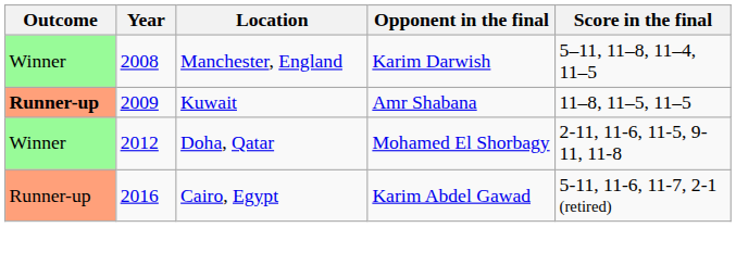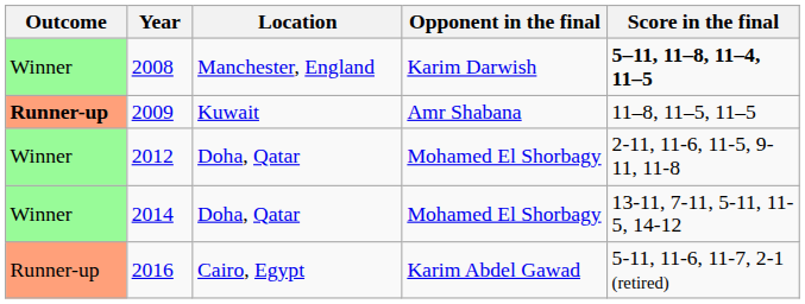 <table class="sortable wikitable">
 <tr>
 <th width="100">Outcome</th>
 <th width="50">Year</th>
 <th width="200">Location</th>
 <th width="200">Opponent in the final</th>
 <th width="200">Score in the final</th>
 </tr>
 <tr>
 <td bgcolor="98FB98">Winner</td>
 <td><a href='#'>2008</a></td>
 <td><a href='#'>Manchester</a>, <a href='#'>England</a></td>
 <td>   <a href='#'>Karim Darwish</a></td>
-<td>5–11, 11–8, 11–4, 11–5</td>
+<td><strong>5–11, 11–8, 11–4, 11–5</strong></td>
 </tr>
 <tr>
 <td bgcolor="ffa07a"><strong>Runner-up</strong></td>
 <td><a href='#'>2009</a></td>
 <td><a href='#'>Kuwait</a></td>
 <td>   <a href='#'>Amr Shabana</a></td>
 <td>11–8, 11–5, 11–5</td>
 </tr>
 <tr>
 <td bgcolor="98FB98">Winner</td>
 <td><a href='#'>2012</a></td>
 <td><a href='#'>Doha</a>, <a href='#'>Qatar</a></td>
 <td>   <a href='#'>Mohamed El Shorbagy</a></td>
 <td>2-11, 11-6, 11-5, 9-11, 11-8</td>
 </tr>
 <tr>
+<td bgcolor="98FB98">Winner</td>
+<td><a href='#'>2014</a></td>
+<td><a href='#'>Doha</a>, <a href='#'>Qatar</a></td>
+<td>   <a href='#'>Mohamed El Shorbagy</a></td>
+<td>13-11, 7-11, 5-11, 11-5, 14-12</td>
+</tr>
+<tr>
 <td bgcolor="ffa07a">Runner-up</td>
 <td><a href='#'>2016</a></td>
 <td><a href='#'>Cairo</a>, <a href='#'>Egypt</a></td>
 <td>   <a href='#'>Karim Abdel Gawad</a></td>
 <td>5-11, 11-6, 11-7, 2-1 <small>(retired)</small></td>
 </tr>
 </table>
